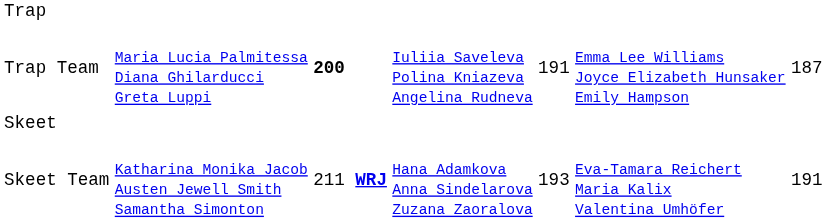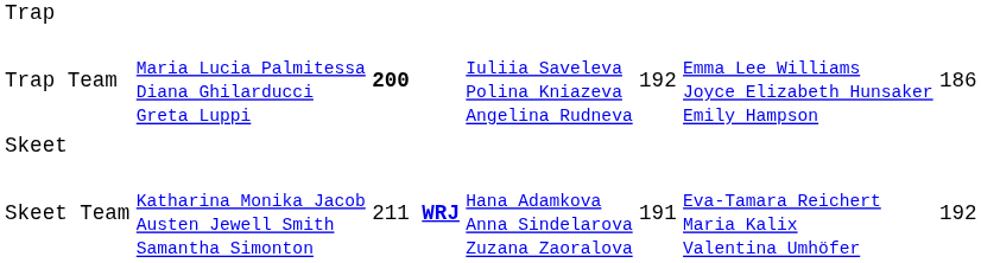 <table>
 <tr>
 <td>Trap</td>
 <td colspan=2></td>
 <td colspan=2></td>
 <td colspan=2></td>
 </tr>
 <tr>
 <td>Trap Team</td>
 <td><br><small><a href='#'>Maria Lucia Palmitessa</a><br><a href='#'>Diana Ghilarducci</a><br><a href='#'>Greta Luppi</a></small></td>
 <td><strong>200</strong></td>
 <td><br><small><a href='#'>Iuliia Saveleva</a><br><a href='#'>Polina Kniazeva</a><br><a href='#'>Angelina Rudneva</a></small></td>
-<td>191</td>
+<td>192</td>
 <td><br><small><a href='#'>Emma Lee Williams</a><br><a href='#'>Joyce Elizabeth Hunsaker</a><br><a href='#'>Emily Hampson</a></small></td>
-<td>187</td>
+<td>186</td>
 </tr>
 <tr>
 <td>Skeet</td>
 <td colspan=2></td>
 <td colspan=2></td>
 <td colspan=2></td>
 </tr>
 <tr>
 <td>Skeet Team</td>
 <td><br><small><a href='#'>Katharina Monika Jacob</a><br><a href='#'>Austen Jewell Smith</a><br><a href='#'>Samantha Simonton</a></small></td>
 <td>211 <strong><a href='#'>WRJ</a></strong></td>
 <td><br><small><a href='#'>Hana Adamkova</a><br><a href='#'>Anna Sindelarova</a><br><a href='#'>Zuzana Zaoralova</a></small></td>
-<td>193</td>
+<td>191</td>
 <td><br><small><a href='#'>Eva-Tamara Reichert</a><br><a href='#'>Maria Kalix</a><br><a href='#'>Valentina Umhöfer</a></small></td>
-<td>191</td>
+<td>192</td>
 </tr>
 </table>
